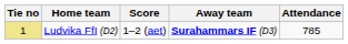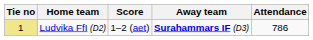 <table class="wikitable" style="text-align:center">
 <tr>
 <th style= width="40px">Tie no</th>
 <th style= width="150px">Home team</th>
 <th style= width="60px">Score</th>
 <th style= width="150px">Away team</th>
 <th style= width="30px">Attendance</th>
 </tr>
 <tr>
 <td style="background: khaki;">1</td>
 <td><a href='#'>Ludvika FfI</a> <em><small>(D2)</small></em></td>
 <td>1–2 (<a href='#'>aet</a>)</td>
 <td><strong><a href='#'>Surahammars IF</a></strong> <em><small>(D3)</small></em></td>
-<td>785</td>
+<td>786</td>
 </tr>
 </table>
